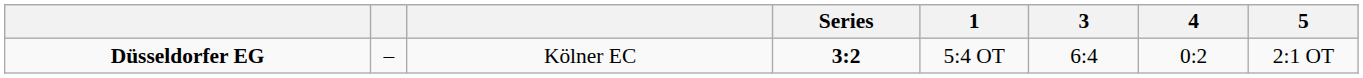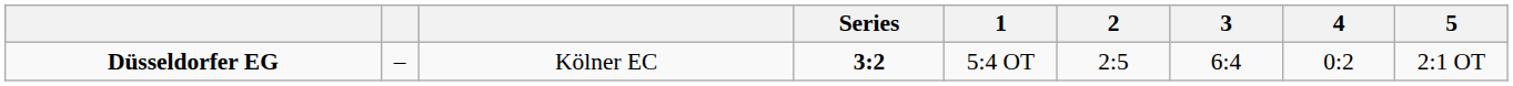 <table class="wikitable" width="80%">
 <tr style="background-color:#c0c0c0;">
 <th style="width:25%;"></th>
 <th style="width:2.5%;"></th>
 <th style="width:25%;"></th>
 <th style="width:10%;">Series</th>
 <th style="width:7.5%;">1</th>
+<th style="width:7.5%;">2</th>
 <th style="width:7.5%;">3</th>
 <th style="width:7.5%;">4</th>
 <th style="width:7.5%;">5</th>
 </tr>
 <tr align="center">
 <td><strong>Düsseldorfer EG</strong></td>
 <td>–</td>
 <td>Kölner EC</td>
 <td><strong>3:2</strong></td>
 <td>5:4 OT</td>
+<td>2:5</td>
 <td>6:4</td>
 <td>0:2</td>
 <td>2:1 OT</td>
 </tr>
 </table>
